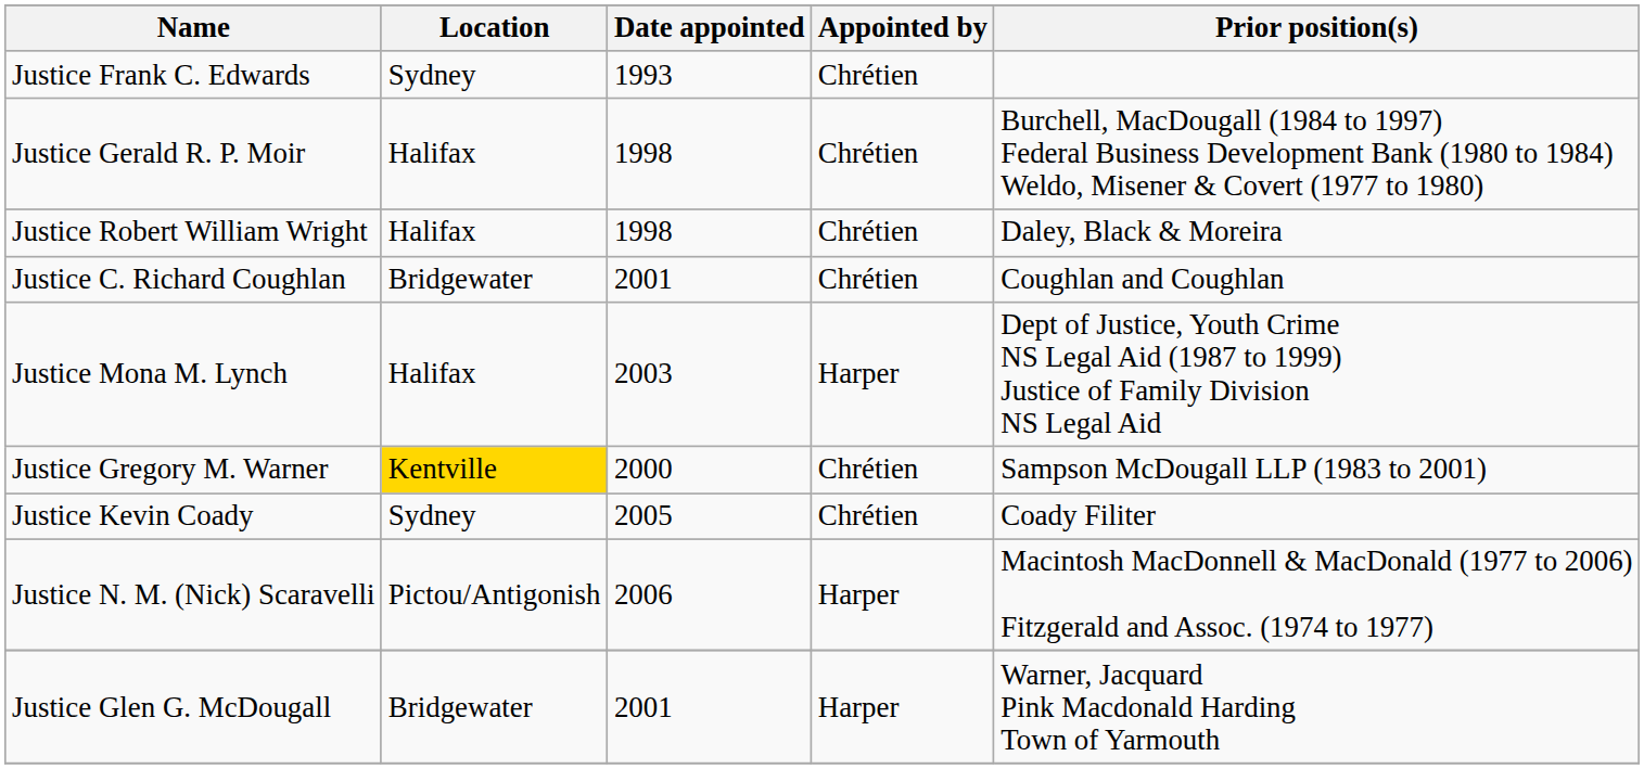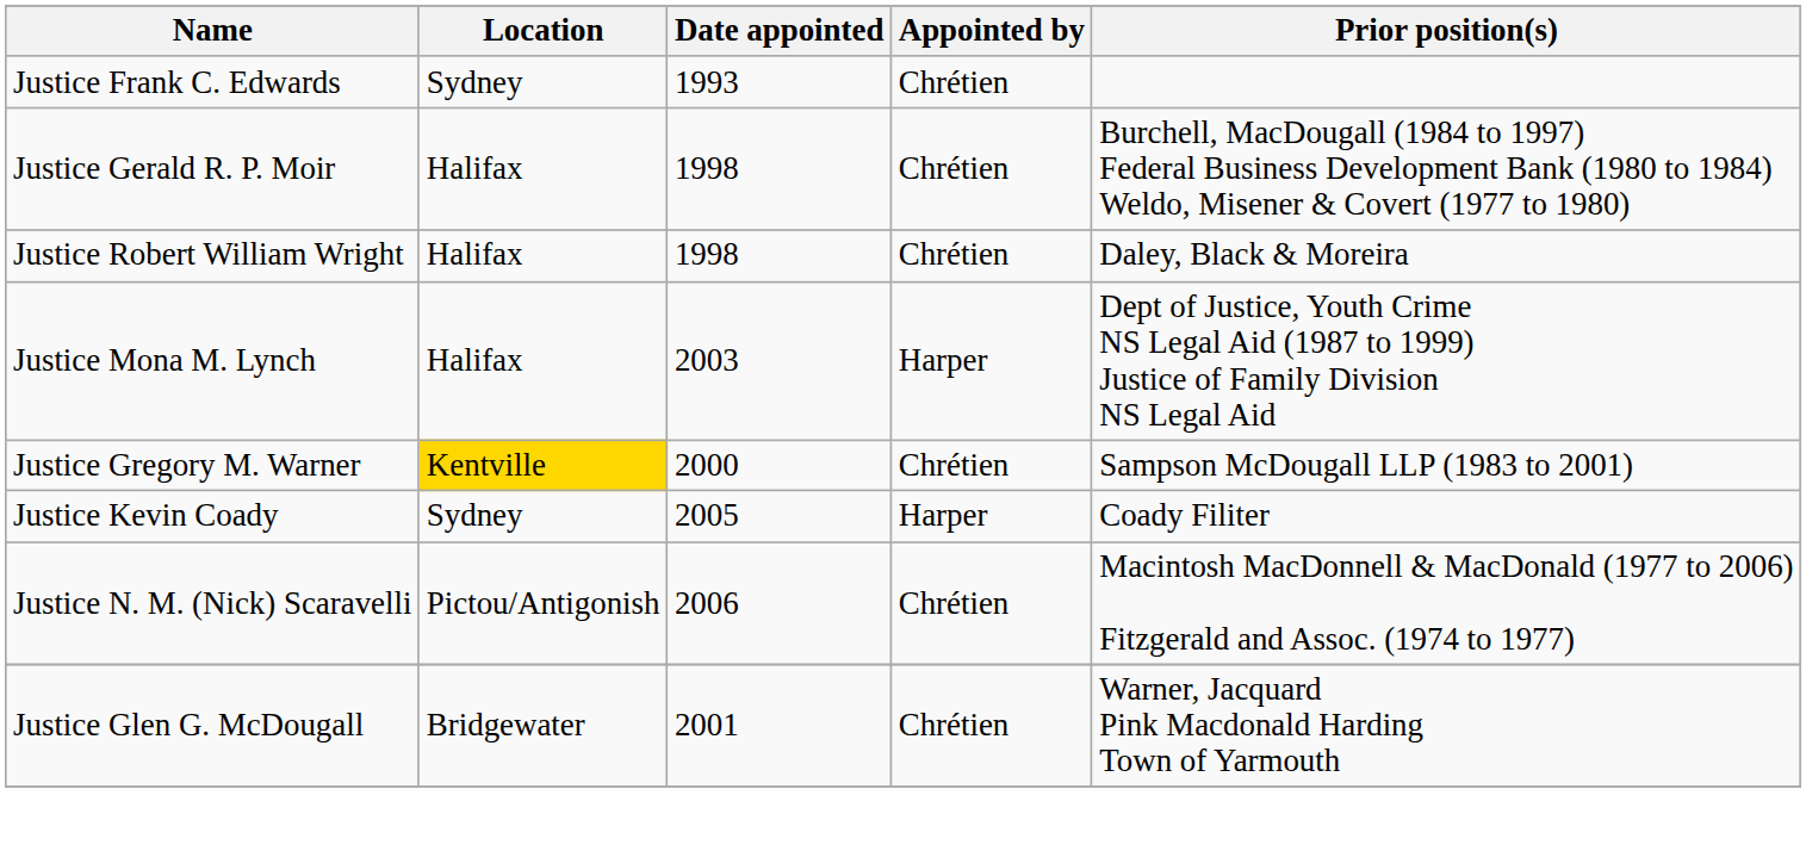 <table class="wikitable sortable" style="text-align:left">
 <tr>
 </tr>
 <tr>
 <th scope="col" align=left>Name</th>
 <th scope="col" align=left>Location</th>
 <th scope="col" align=left>Date appointed</th>
 <th scope="col" align=left>Appointed by</th>
 <th scope="col" class="unsortable">Prior position(s)</th>
 </tr>
 <tr>
 <td>Justice Frank C. Edwards</td>
 <td>Sydney</td>
 <td>1993</td>
 <td>Chrétien</td>
 <td></td>
 </tr>
 <tr>
 <td>Justice Gerald R. P. Moir</td>
 <td>Halifax</td>
 <td>1998</td>
 <td>Chrétien</td>
 <td>Burchell, MacDougall (1984 to 1997)<br>Federal Business Development Bank (1980 to 1984)<br>Weldo, Misener & Covert (1977 to 1980)</td>
 </tr>
 <tr>
 <td>Justice Robert William Wright</td>
 <td>Halifax</td>
 <td>1998</td>
 <td>Chrétien</td>
 <td>Daley, Black & Moreira</td>
 </tr>
 <tr>
-<td>Justice C. Richard Coughlan</td>
-<td>Bridgewater</td>
-<td>2001</td>
-<td>Chrétien</td>
-<td>Coughlan and Coughlan</td>
-</tr>
-<tr>
 <td>Justice Mona M. Lynch</td>
 <td>Halifax</td>
 <td>2003</td>
 <td>Harper</td>
 <td>Dept of Justice, Youth Crime <br> NS Legal Aid (1987 to 1999)<br>Justice of Family Division<br> NS Legal Aid</td>
 </tr>
 <tr>
 <td>Justice Gregory M. Warner </td>
 <td style="background: gold;">Kentville</td>
 <td>2000</td>
 <td>Chrétien</td>
 <td>Sampson McDougall LLP (1983 to 2001)</td>
 </tr>
 <tr>
 <td>Justice Kevin Coady</td>
 <td>Sydney</td>
 <td>2005</td>
-<td>Chrétien</td>
+<td>Harper</td>
 <td>Coady Filiter</td>
 </tr>
 <tr>
 <td>Justice N. M. (Nick) Scaravelli</td>
 <td>Pictou/Antigonish</td>
 <td>2006</td>
-<td>Harper</td>
+<td>Chrétien</td>
 <td>Macintosh MacDonnell & MacDonald (1977 to 2006)<br><br>Fitzgerald and Assoc. (1974 to 1977)</td>
 </tr>
 <tr>
 </tr>
 <tr>
 <td>Justice Glen G. McDougall</td>
 <td>Bridgewater</td>
 <td>2001</td>
-<td>Harper</td>
+<td>Chrétien</td>
 <td>Warner, Jacquard<br>Pink Macdonald Harding<br> Town of Yarmouth</td>
 </tr>
 <tr>
 </tr>
 </table>
